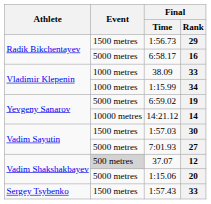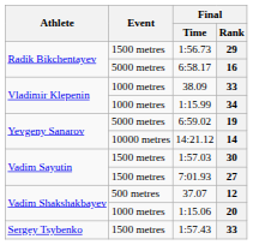 <table class="wikitable" style="font-size:90%">
 <tr>
 <th rowspan="2">Athlete</th>
 <th rowspan="2">Event</th>
 <th colspan="2">Final</th>
 </tr>
 <tr>
 <th>Time</th>
 <th>Rank</th>
 </tr>
 <tr>
 <td rowspan=2><a href='#'>Radik Bikchentayev</a></td>
 <td>1500 metres</td>
 <td align="center">1:56.73</td>
 <th align="center">29</th>
 </tr>
 <tr>
 <td>5000 metres</td>
 <td align="center">6:58.17</td>
 <th align="center">16</th>
 </tr>
 <tr>
 <td rowspan=2><a href='#'>Vladimir Klepenin</a></td>
 <td>1000 metres</td>
 <td align="center">38.09</td>
 <th align="center">33</th>
 </tr>
 <tr>
 <td>1000 metres</td>
 <td align="center">1:15.99</td>
 <th align="center">34</th>
 </tr>
 <tr>
 <td rowspan=2><a href='#'>Yevgeny Sanarov</a></td>
 <td>5000 metres</td>
 <td align="center">6:59.02</td>
 <th align="center">19</th>
 </tr>
 <tr>
 <td>10000 metres</td>
 <td align="center">14:21.12</td>
 <th align="center">14</th>
 </tr>
 <tr>
 <td rowspan=2><a href='#'>Vadim Sayutin</a></td>
 <td>1500 metres</td>
 <td align="center">1:57.03</td>
 <th align="center">30</th>
 </tr>
 <tr>
-<td>5000 metres</td>
+<td>1500 metres</td>
 <td align="center">7:01.93</td>
 <th align="center">27</th>
 </tr>
 <tr>
 <td rowspan=2><a href='#'>Vadim Shakshakbayev</a></td>
-<td style="background: lightgrey;">500 metres</td>
+<td>500 metres</td>
 <td align="center">37.07</td>
 <th align="center">12</th>
 </tr>
 <tr>
-<td>5000 metres</td>
+<td>1000 metres</td>
 <td align="center">1:15.06</td>
 <th align="center">20</th>
 </tr>
 <tr>
 <td><a href='#'>Sergey Tsybenko</a></td>
 <td>1500 metres</td>
 <td align="center">1:57.43</td>
 <th align="center">33</th>
 </tr>
 </table>
